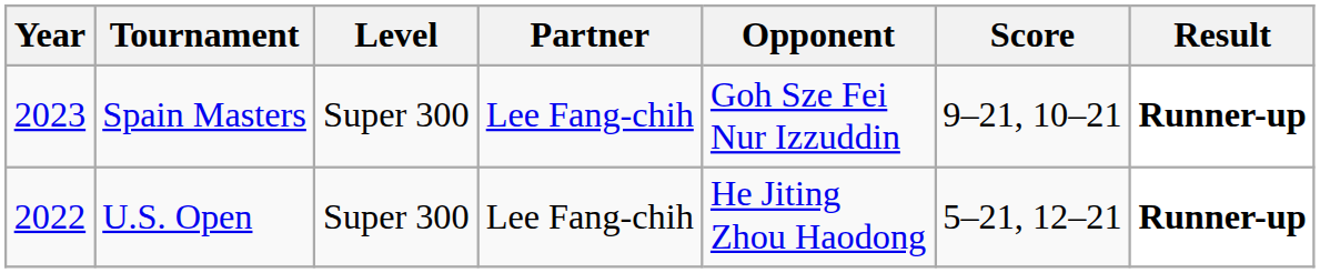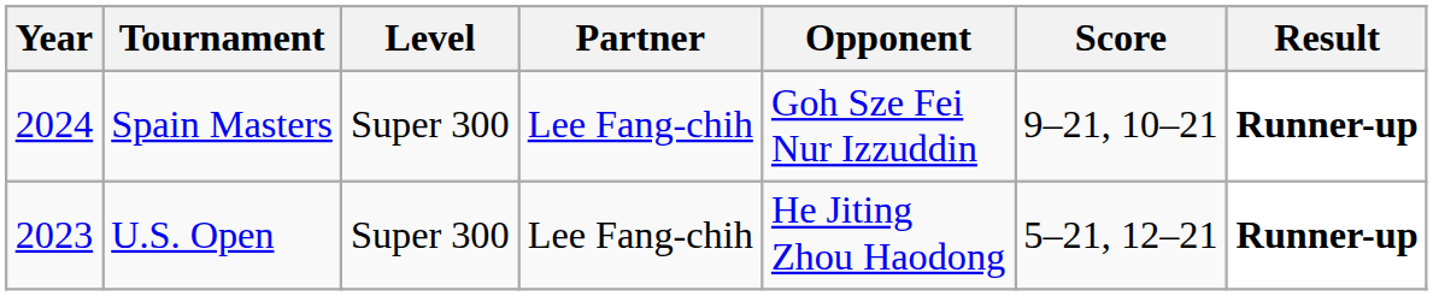 <table class="sortable wikitable" style="font-size: 90%;">
 <tr>
 <th>Year</th>
 <th>Tournament</th>
 <th>Level</th>
 <th>Partner</th>
 <th>Opponent</th>
 <th>Score</th>
 <th>Result</th>
 </tr>
 <tr>
-<td align="center"><a href='#'>2023</a></td>
+<td align="center"><a href='#'>2024</a></td>
 <td align="left"><a href='#'>Spain Masters</a></td>
 <td align="left">Super 300</td>
 <td align="left"> <a href='#'>Lee Fang-chih</a></td>
 <td align="left"> <a href='#'>Goh Sze Fei</a><br> <a href='#'>Nur Izzuddin</a></td>
 <td align="left">9–21, 10–21</td>
 <td style="text-align:left; background:white"> <strong>Runner-up</strong></td>
 </tr>
 <tr>
-<td align="center"><a href='#'>2022</a></td>
+<td align="center"><a href='#'>2023</a></td>
 <td align="left"><a href='#'>U.S. Open</a></td>
 <td align="left">Super 300</td>
 <td align="left"> Lee Fang-chih</td>
 <td align="left"> <a href='#'>He Jiting</a><br> <a href='#'>Zhou Haodong</a></td>
 <td align="left">5–21, 12–21</td>
 <td style="text-align:left; background:white"> <strong>Runner-up</strong></td>
 </tr>
 </table>
